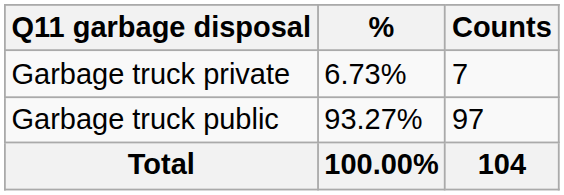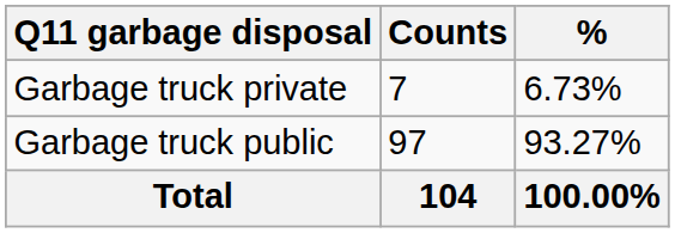 <table class="wikitable sortable">
 <tr>
 <th>Q11 garbage disposal</th>
+<th>Counts</th>
 <th>%</th>
-<th>Counts</th>
 </tr>
 <tr>
 <td>Garbage truck private</td>
+<td>7</td>
 <td>6.73%</td>
-<td>7</td>
 </tr>
 <tr>
 <td>Garbage truck public</td>
+<td>97</td>
 <td>93.27%</td>
-<td>97</td>
 </tr>
 <tr>
 <th>Total</th>
+<th>104</th>
 <th>100.00%</th>
-<th>104</th>
 </tr>
 </table>
